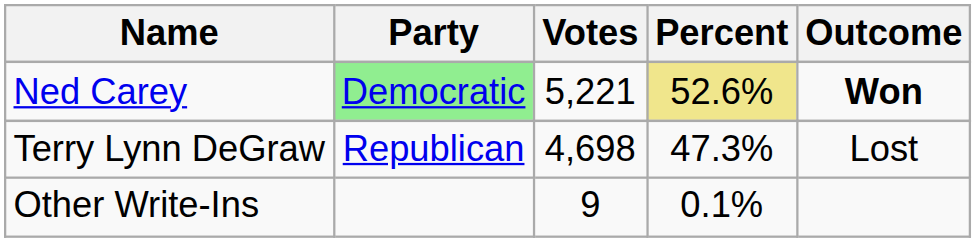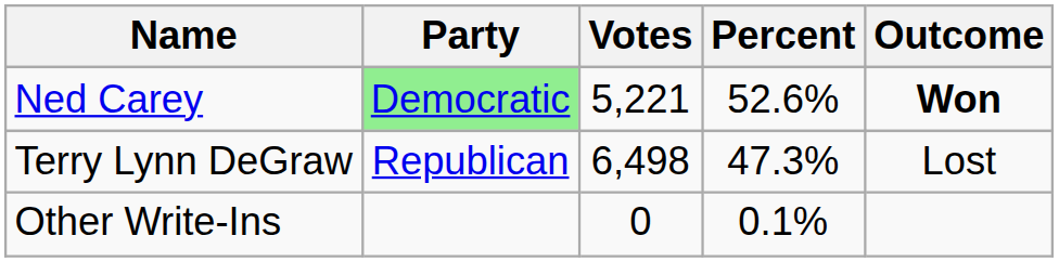 <table class=wikitable style="text-align:center">
 <tr>
 <th>Name</th>
 <th>Party</th>
 <th>Votes</th>
 <th>Percent</th>
 <th>Outcome</th>
 </tr>
 <tr>
 </tr>
 <tr>
 <td align=left><a href='#'>Ned Carey</a></td>
 <td style="background: lightgreen;"><a href='#'>Democratic</a></td>
 <td>5,221</td>
-<td style="background: khaki;">52.6%</td>
+<td>52.6%</td>
 <td><strong>Won</strong></td>
 </tr>
 <tr>
 </tr>
 <tr>
 <td align=left>Terry Lynn DeGraw</td>
 <td><a href='#'>Republican</a></td>
-<td>4,698</td>
+<td>6,498</td>
 <td>47.3%</td>
 <td>Lost</td>
 </tr>
 <tr>
 <td align=left>Other Write-Ins</td>
 <td></td>
-<td>9</td>
+<td>0</td>
 <td>0.1%</td>
 <td></td>
 </tr>
 </table>
